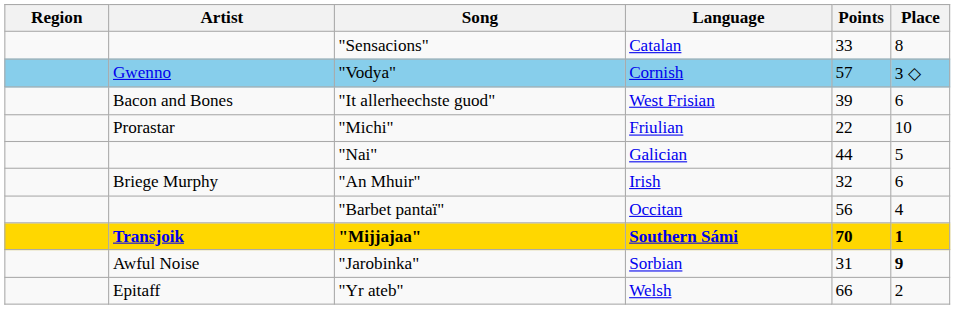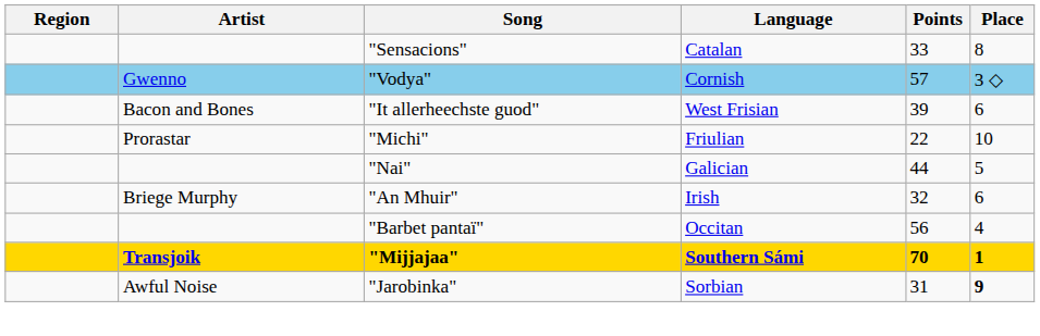 <table class="sortable wikitable plainrowheaders" style="margin: 1em auto 1em auto; text-align:left; width:70%">
 <tr>
 <th scope"col">Region</th>
 <th scope"col">Artist</th>
 <th scope"col">Song</th>
 <th scope"col">Language</th>
 <th scope"col" style="width:3em;">Points</th>
 <th scope"col" style="width:3em;">Place</th>
 </tr>
 <tr>
 <td></td>
 <td></td>
 <td>"Sensacions"</td>
 <td><a href='#'>Catalan</a></td>
 <td>33</td>
 <td>8</td>
 </tr>
 <tr style="background:skyblue;">
 <td></td>
 <td><a href='#'>Gwenno</a></td>
 <td>"Vodya"</td>
 <td><a href='#'>Cornish</a></td>
 <td>57</td>
 <td>3 ◇</td>
 </tr>
 <tr>
 <td></td>
 <td>Bacon and Bones</td>
 <td>"It allerheechste guod"</td>
 <td><a href='#'>West Frisian</a></td>
 <td>39</td>
 <td>6</td>
 </tr>
 <tr>
 <td></td>
 <td>Prorastar</td>
 <td>"Michi"</td>
 <td><a href='#'>Friulian</a></td>
 <td>22</td>
 <td>10</td>
 </tr>
 <tr>
 <td></td>
 <td></td>
 <td>"Nai"</td>
 <td><a href='#'>Galician</a></td>
 <td>44</td>
 <td>5</td>
 </tr>
 <tr>
 <td></td>
 <td>Briege Murphy</td>
 <td>"An Mhuir"</td>
 <td><a href='#'>Irish</a></td>
 <td>32</td>
 <td>6</td>
 </tr>
 <tr>
 <td></td>
 <td></td>
 <td>"Barbet pantaï"</td>
 <td><a href='#'>Occitan</a></td>
 <td>56</td>
 <td>4</td>
 </tr>
 <tr style="font-weight: bold; background:gold;">
 <td></td>
 <td><a href='#'>Transjoik</a></td>
 <td>"Mijjajaa"</td>
 <td><a href='#'>Southern Sámi</a></td>
 <td>70</td>
 <td>1</td>
 </tr>
 <tr>
 <td></td>
 <td>Awful Noise</td>
 <td>"Jarobinka"</td>
 <td><a href='#'>Sorbian</a></td>
 <td>31</td>
 <td><strong>9</strong></td>
 </tr>
-<tr>
-<td></td>
-<td>Epitaff</td>
-<td>"Yr ateb"</td>
-<td><a href='#'>Welsh</a></td>
-<td>66</td>
-<td>2</td>
-</tr>
 </table>
